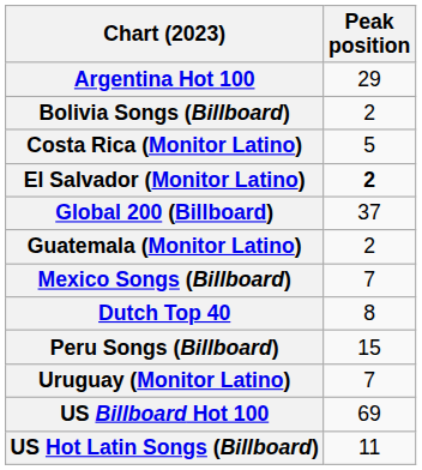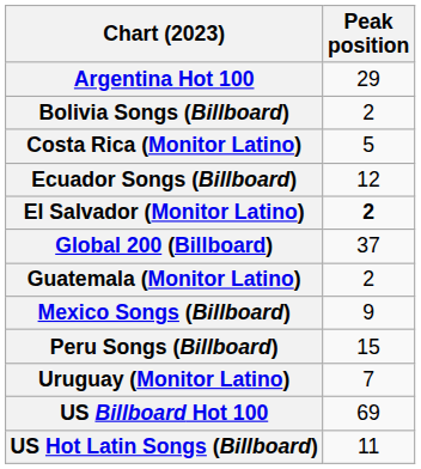 <table class="wikitable sortable plainrowheaders" style="text-align:center">
 <tr>
 <th scope="col">Chart (2023)</th>
 <th scope="col">Peak<br>position</th>
 </tr>
 <tr>
 <th scope="row"><a href='#'>Argentina Hot 100</a></th>
 <td>29</td>
 </tr>
 <tr>
 <th scope="row">Bolivia Songs (<em>Billboard</em>)</th>
 <td>2</td>
 </tr>
 <tr>
 <th scope="row">Costa Rica (<a href='#'>Monitor Latino</a>)</th>
 <td>5</td>
 </tr>
 <tr>
+<th scope="row">Ecuador Songs (<em>Billboard</em>)</th>
+<td>12</td>
+</tr>
+<tr>
 <th scope="row">El Salvador (<a href='#'>Monitor Latino</a>)</th>
 <td><strong>2</strong></td>
 </tr>
 <tr>
 <th scope="row"><a href='#'>Global 200</a> (<a href='#'>Billboard</a>)</th>
 <td>37</td>
 </tr>
 <tr>
 <th scope="row">Guatemala (<a href='#'>Monitor Latino</a>)</th>
 <td>2</td>
 </tr>
 <tr>
 <th scope="row"><a href='#'>Mexico Songs</a> (<em>Billboard</em>)</th>
-<td>7</td>
-</tr>
-<tr>
-<th scope="row"><a href='#'>Dutch Top 40</a></th>
-<td>8</td>
+<td>9</td>
 </tr>
 <tr>
 <th scope="row">Peru Songs (<em>Billboard</em>)</th>
 <td>15</td>
 </tr>
 <tr>
 <th scope="row">Uruguay (<a href='#'>Monitor Latino</a>)</th>
 <td>7</td>
 </tr>
 <tr>
 <th scope="row">US <a href='#'><em>Billboard</em> Hot 100</a></th>
 <td>69</td>
 </tr>
 <tr>
 <th scope="row">US <a href='#'>Hot Latin Songs</a> (<em>Billboard</em>)</th>
 <td>11</td>
 </tr>
 </table>
